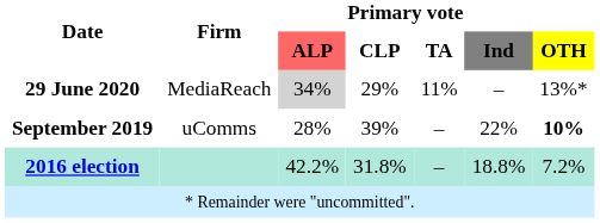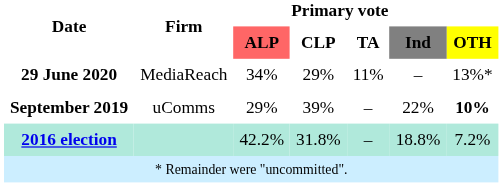 <table class="toccolours" cellpadding="5" cellspacing="0" style="text-align:center; margin-right:.5em; margin-top:.4em; font-size:90%;">
 <tr>
 <th rowspan="2">Date</th>
 <th rowspan="2">Firm</th>
 <th colspan="4">Primary vote</th>
 </tr>
 <tr>
 <th style="background:#f66">ALP</th>
 <th>CLP</th>
 <th>TA</th>
 <th style="background:gray;">Ind</th>
 <th style="background:#ff0;;">OTH</th>
 </tr>
 <tr>
 <th>29 June 2020</th>
 <td>MediaReach</td>
-<td style="background: lightgrey;">34%</td>
+<td>34%</td>
 <td>29%</td>
 <td>11%</td>
 <td>–</td>
 <td>13%*</td>
 </tr>
 <tr>
 <th>September 2019</th>
 <td>uComms</td>
-<td>28%</td>
+<td>29%</td>
 <td>39%</td>
 <td>–</td>
 <td>22%</td>
 <td><strong>10%</strong></td>
 </tr>
 <tr>
 <th style="background:#b0e9db;"><a href='#'>2016 election</a></th>
 <td style="background:#b0e9db;"></td>
 <td style="background:#b0e9db;">42.2%</td>
 <td style="background:#b0e9db;">31.8%</td>
 <td style="background:#b0e9db;">–</td>
 <td style="background:#b0e9db;">18.8%</td>
 <td style="background:#b0e9db;">7.2%</td>
 </tr>
 <tr>
 <td colspan="9" style="font-size:80%; background:#cef;">* Remainder were "uncommitted".</td>
 </tr>
 </table>
